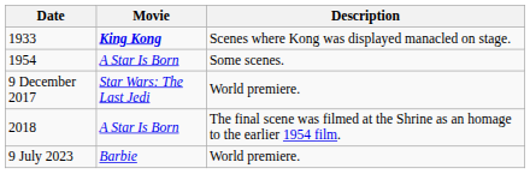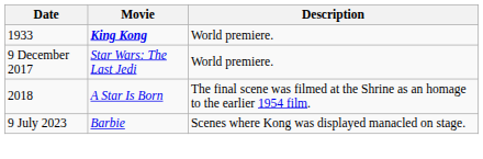 <table class="wikitable" width="600">
 <tr>
 <th>Date</th>
 <th>Movie</th>
 <th>Description</th>
 </tr>
 <tr>
 <td>1933</td>
 <td><strong><em><a href='#'>King Kong</a></em></strong></td>
-<td>Scenes where Kong was displayed manacled on stage.</td>
-</tr>
-<tr>
-<td>1954</td>
-<td><em><a href='#'>A Star Is Born</a></em></td>
-<td>Some scenes.</td>
+<td>World premiere.</td>
 </tr>
 <tr>
 <td>9 December 2017</td>
 <td><em><a href='#'>Star Wars: The Last Jedi</a></em></td>
 <td>World premiere.</td>
 </tr>
 <tr>
 <td>2018</td>
 <td><em><a href='#'>A Star Is Born</a></em></td>
 <td>The final scene was filmed at the Shrine as an homage to the earlier <a href='#'>1954 film</a>.</td>
 </tr>
 <tr>
 <td>9 July 2023</td>
 <td><em><a href='#'>Barbie</a></em></td>
-<td>World premiere.</td>
+<td>Scenes where Kong was displayed manacled on stage.</td>
 </tr>
 </table>
